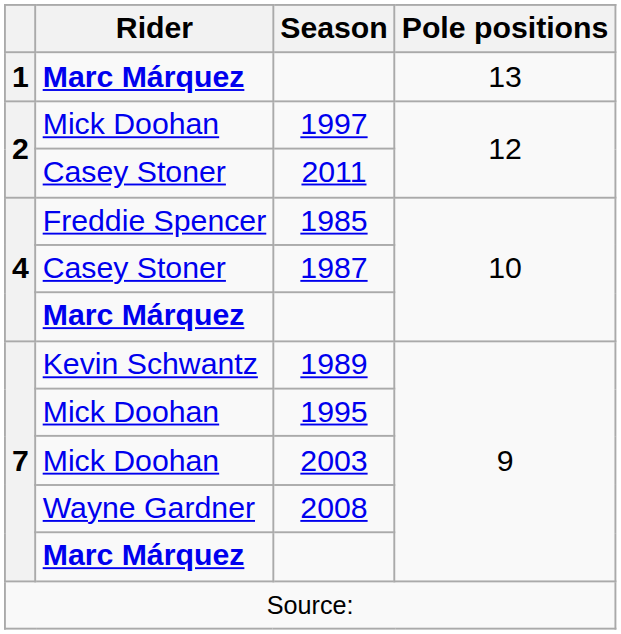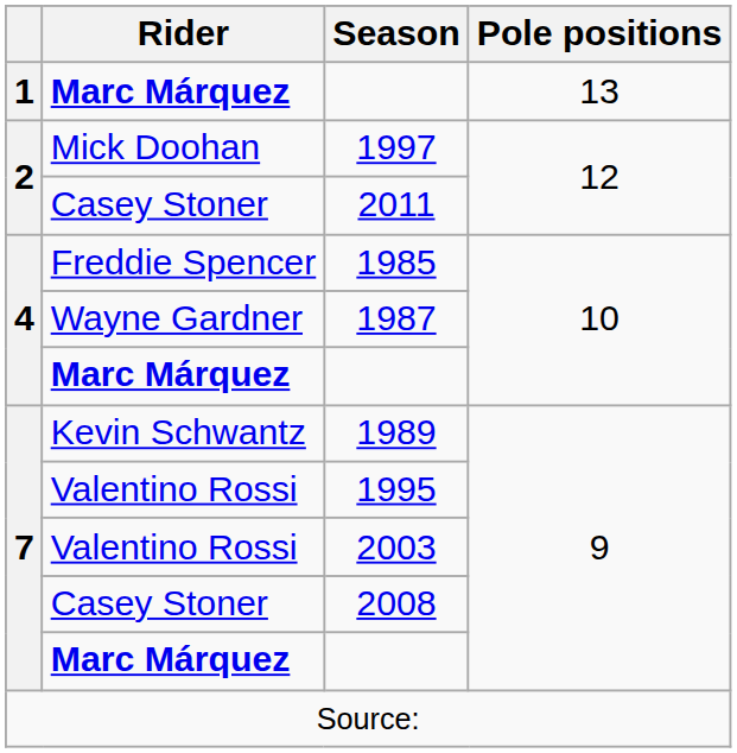 <table class="wikitable" style="text-align:center">
 <tr>
 <th></th>
 <th>Rider</th>
 <th>Season</th>
 <th>Pole positions</th>
 </tr>
 <tr>
 <th>1</th>
 <td align=left> <strong><a href='#'>Marc Márquez</a></strong></td>
 <td></td>
 <td>13</td>
 </tr>
 <tr>
 <th rowspan=2>2</th>
 <td align=left> <a href='#'>Mick Doohan</a></td>
 <td><a href='#'>1997</a></td>
 <td rowspan=2>12</td>
 </tr>
 <tr>
 <td align=left> <a href='#'>Casey Stoner</a></td>
 <td><a href='#'>2011</a></td>
 </tr>
 <tr>
 <th rowspan=3>4</th>
 <td align=left> <a href='#'>Freddie Spencer</a></td>
 <td><a href='#'>1985</a></td>
 <td rowspan=3>10</td>
 </tr>
 <tr>
-<td align=left> <a href='#'>Casey Stoner</a></td>
+<td align=left> <a href='#'>Wayne Gardner</a></td>
 <td><a href='#'>1987</a></td>
 </tr>
 <tr>
 <td align=left> <strong><a href='#'>Marc Márquez</a></strong></td>
 <td></td>
 </tr>
 <tr>
 <th rowspan=5>7</th>
 <td align=left> <a href='#'>Kevin Schwantz</a></td>
 <td><a href='#'>1989</a></td>
 <td rowspan=5>9</td>
 </tr>
 <tr>
-<td align=left> <a href='#'>Mick Doohan</a></td>
+<td align=left> <a href='#'>Valentino Rossi</a></td>
 <td><a href='#'>1995</a></td>
 </tr>
 <tr>
-<td align=left> <a href='#'>Mick Doohan</a></td>
+<td align=left> <a href='#'>Valentino Rossi</a></td>
 <td><a href='#'>2003</a></td>
 </tr>
 <tr>
-<td align=left> <a href='#'>Wayne Gardner</a></td>
+<td align=left> <a href='#'>Casey Stoner</a></td>
 <td><a href='#'>2008</a></td>
 </tr>
 <tr>
 <td align=left> <strong><a href='#'>Marc Márquez</a></strong></td>
 <td></td>
 </tr>
 <tr>
 <td colspan=4><small>Source:</small></td>
 </tr>
 </table>
